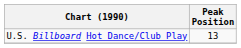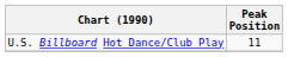 <table class="wikitable sortable">
 <tr>
 <th>Chart (1990)</th>
 <th>Peak<br>Position</th>
 </tr>
 <tr>
 <td align="left">U.S. <a href='#'><em>Billboard</em></a> <a href='#'>Hot Dance/Club Play</a></td>
-<td align="center">13</td>
+<td align="center">11</td>
 </tr>
 <tr>
 </tr>
 </table>
